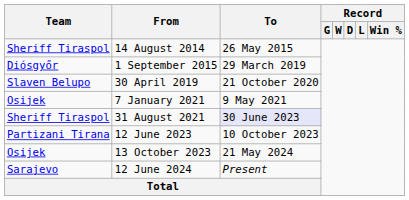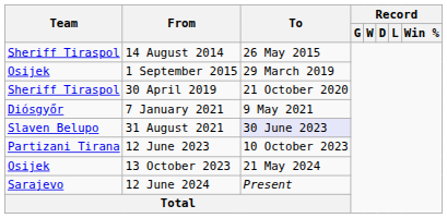 <table class="wikitable" style="text-align: center">
 <tr>
 <th rowspan="2">Team</th>
 <th rowspan="2">From</th>
 <th rowspan="2">To</th>
 <th colspan="5">Record</th>
 </tr>
 <tr>
 <th>G</th>
 <th>W</th>
 <th>D</th>
 <th>L</th>
 <th>Win %</th>
 </tr>
 <tr>
 <td align=left><a href='#'>Sheriff Tiraspol</a></td>
 <td align=left>14 August 2014</td>
 <td align=left>26 May 2015<br></td>
 </tr>
 <tr>
-<td align=left><a href='#'>Diósgyőr</a></td>
+<td align=left><a href='#'>Osijek</a></td>
 <td align=left>1 September 2015</td>
 <td align=left>29 March 2019<br></td>
 </tr>
 <tr>
-<td align=left><a href='#'>Slaven Belupo</a></td>
+<td align=left><a href='#'>Sheriff Tiraspol</a></td>
 <td align=left>30 April 2019</td>
 <td align=left>21 October 2020<br></td>
 </tr>
 <tr>
-<td align=left><a href='#'>Osijek</a></td>
+<td align=left><a href='#'>Diósgyőr</a></td>
 <td align=left>7 January 2021</td>
 <td align=left>9 May 2021<br></td>
 </tr>
 <tr>
-<td align=left><a href='#'>Sheriff Tiraspol</a></td>
+<td align=left><a href='#'>Slaven Belupo</a></td>
 <td align=left>31 August 2021</td>
 <td align=left style="background: lavender;">30 June 2023<br></td>
 </tr>
 <tr>
 <td align=left><a href='#'>Partizani Tirana</a></td>
 <td align=left>12 June 2023</td>
 <td align=left>10 October 2023<br></td>
 </tr>
 <tr>
 <td align=left><a href='#'>Osijek</a></td>
 <td align=left>13 October 2023</td>
 <td align=left>21 May 2024<br></td>
 </tr>
 <tr>
 <td align=left><a href='#'>Sarajevo</a></td>
 <td align=left>12 June 2024</td>
 <td align=left><em>Present</em><br></td>
 </tr>
 <tr>
 <th colspan="3">Total<br></th>
 </tr>
 </table>
